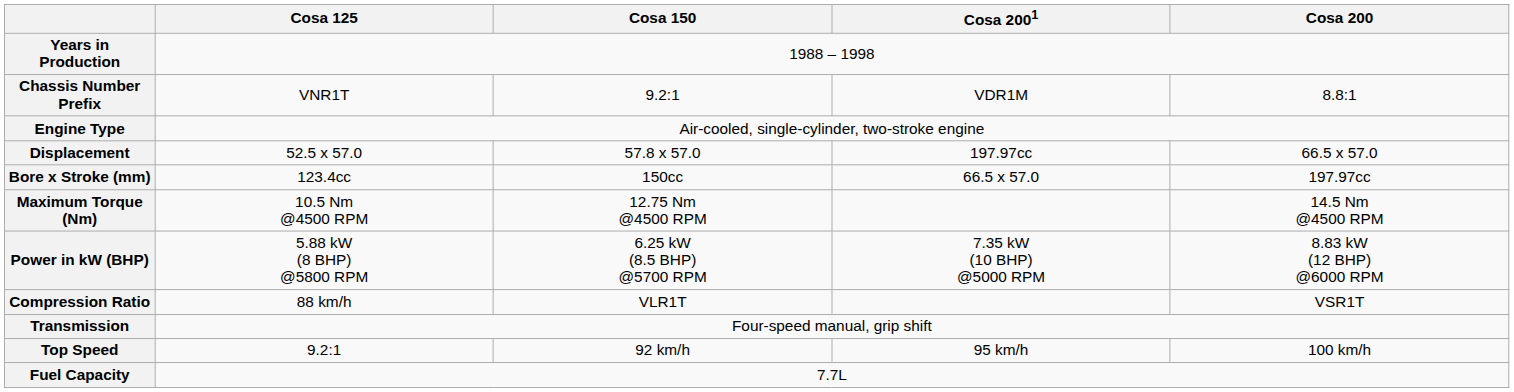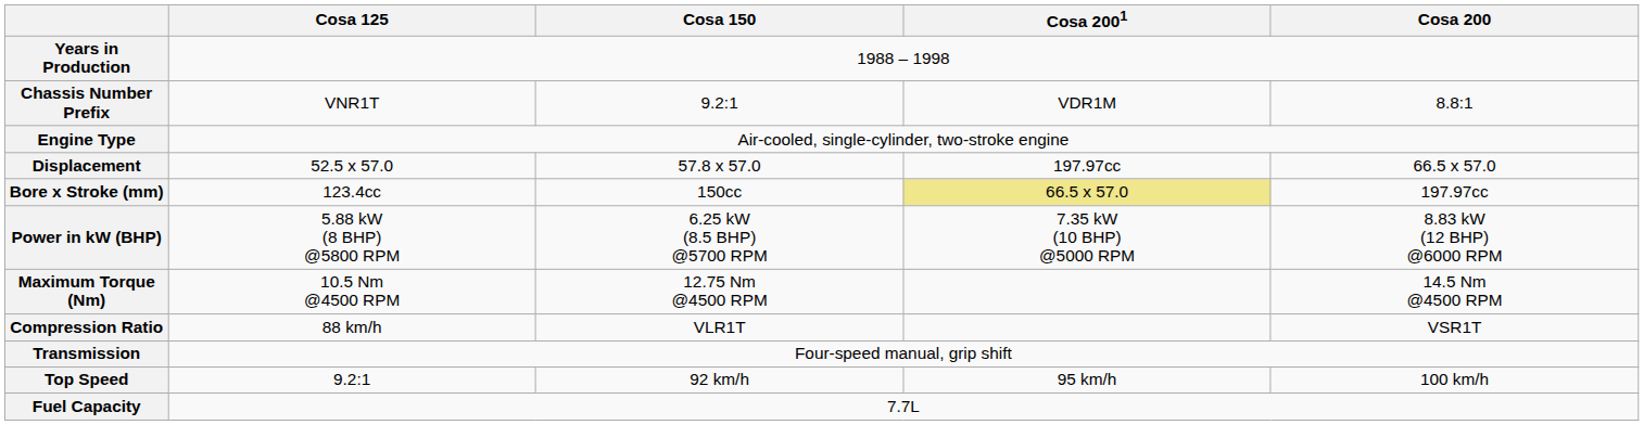 <table class="wikitable" style="text-align:center">
 <tr>
 <th width="10%"></th>
 <th>Cosa 125</th>
 <th>Cosa 150</th>
 <th>Cosa 200<sup>1</sup></th>
 <th>Cosa 200</th>
 </tr>
 <tr>
 <th align="left">Years in Production</th>
 <td colspan="4" align="center">1988 – 1998</td>
 </tr>
 <tr>
 <th align="left">Chassis Number Prefix</th>
 <td>VNR1T</td>
 <td>9.2:1</td>
 <td>VDR1M</td>
 <td>8.8:1</td>
 </tr>
 <tr>
 <th align="left">Engine Type</th>
 <td colspan="4" align="center">Air-cooled, single-cylinder, two-stroke engine</td>
 </tr>
 <tr>
 <th align="left">Displacement</th>
 <td>52.5 x 57.0</td>
 <td>57.8 x 57.0</td>
 <td>197.97cc</td>
 <td>66.5 x 57.0</td>
 </tr>
 <tr>
 <th align="left">Bore x Stroke (mm)</th>
 <td>123.4cc</td>
 <td>150cc</td>
-<td>66.5 x 57.0</td>
+<td style="background: khaki;">66.5 x 57.0</td>
 <td>197.97cc</td>
+</tr>
+<tr>
+<th align="left">Power in kW (BHP)</th>
+<td>5.88 kW<br>(8 BHP)<br>@5800 RPM</td>
+<td>6.25 kW<br>(8.5 BHP)<br>@5700 RPM</td>
+<td>7.35 kW<br>(10 BHP)<br>@5000 RPM</td>
+<td>8.83 kW<br>(12 BHP)<br>@6000 RPM</td>
 </tr>
 <tr>
 <th align="left">Maximum Torque (Nm)</th>
 <td>10.5 Nm<br>@4500 RPM</td>
 <td>12.75 Nm<br>@4500 RPM</td>
 <td></td>
 <td>14.5 Nm<br>@4500 RPM</td>
-</tr>
-<tr>
-<th align="left">Power in kW (BHP)</th>
-<td>5.88 kW<br>(8 BHP)<br>@5800 RPM</td>
-<td>6.25 kW<br>(8.5 BHP)<br>@5700 RPM</td>
-<td>7.35 kW<br>(10 BHP)<br>@5000 RPM</td>
-<td>8.83 kW<br>(12 BHP)<br>@6000 RPM</td>
 </tr>
 <tr>
 <th align="left">Compression Ratio</th>
 <td>88 km/h</td>
 <td>VLR1T</td>
 <td></td>
 <td>VSR1T</td>
 </tr>
 <tr>
 <th align="left">Transmission</th>
 <td colspan="4">Four-speed manual, grip shift</td>
 </tr>
 <tr>
 <th align="left">Top Speed</th>
 <td>9.2:1</td>
 <td>92 km/h</td>
 <td>95 km/h</td>
 <td>100 km/h</td>
 </tr>
 <tr>
 <th align="left">Fuel Capacity</th>
 <td colspan="4">7.7L</td>
 </tr>
 </table>
